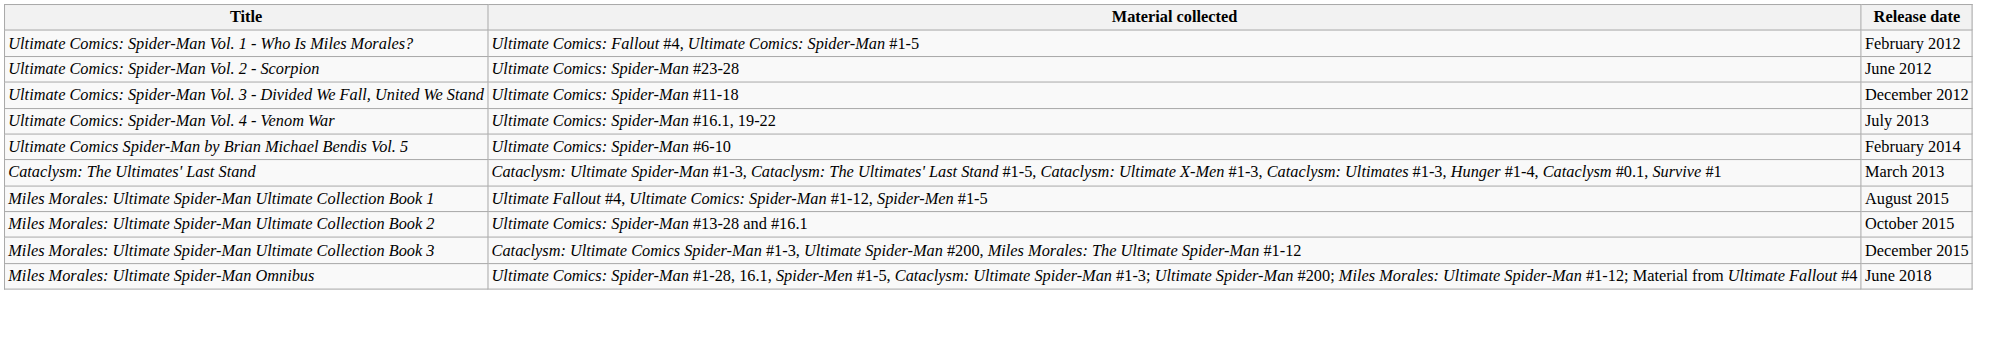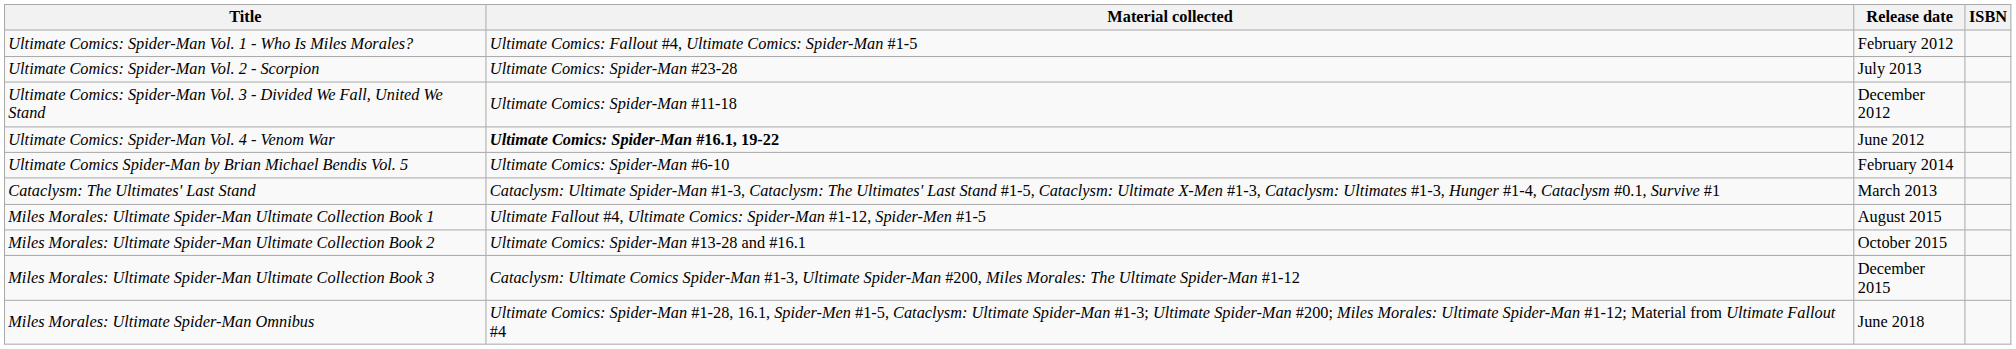 <table class="wikitable">
 <tr>
 <th>Title</th>
 <th>Material collected</th>
 <th>Release date</th>
+<th>ISBN</th>
 </tr>
 <tr>
 <td><em>Ultimate Comics: Spider-Man Vol. 1 - Who Is Miles Morales?</em></td>
 <td><em>Ultimate Comics: Fallout</em> #4, <em>Ultimate Comics: Spider-Man</em> #1-5</td>
 <td>February 2012</td>
+<td></td>
 </tr>
 <tr>
 <td><em>Ultimate Comics: Spider-Man Vol. 2 - Scorpion</em></td>
 <td><em>Ultimate Comics: Spider-Man</em> #23-28</td>
-<td>June 2012</td>
+<td>July 2013</td>
+<td></td>
 </tr>
 <tr>
 <td><em>Ultimate Comics: Spider-Man Vol. 3 - Divided We Fall, United We Stand</em></td>
 <td><em>Ultimate Comics: Spider-Man</em> #11-18</td>
 <td>December 2012</td>
+<td></td>
 </tr>
 <tr>
 <td><em>Ultimate Comics: Spider-Man Vol. 4 - Venom War</em></td>
-<td><em>Ultimate Comics: Spider-Man</em> #16.1, 19-22</td>
-<td>July 2013</td>
+<td><strong><em>Ultimate Comics: Spider-Man</em> #16.1, 19-22</strong></td>
+<td>June 2012</td>
+<td></td>
 </tr>
 <tr>
 <td><em>Ultimate Comics Spider-Man by Brian Michael Bendis Vol. 5</em></td>
 <td><em>Ultimate Comics: Spider-Man</em> #6-10</td>
 <td>February 2014</td>
+<td></td>
 </tr>
 <tr>
 <td><em>Cataclysm: The Ultimates' Last Stand</em></td>
 <td><em>Cataclysm: Ultimate Spider-Man</em> #1-3, <em>Cataclysm: The Ultimates' Last Stand</em> #1-5, <em>Cataclysm: Ultimate X-Men</em> #1-3, <em>Cataclysm: Ultimates</em> #1-3, <em>Hunger</em> #1-4, <em>Cataclysm</em> #0.1, <em>Survive</em> #1</td>
 <td>March 2013</td>
+<td></td>
 </tr>
 <tr>
 <td><em>Miles Morales: Ultimate Spider-Man Ultimate Collection Book 1</em></td>
 <td><em>Ultimate Fallout</em> #4, <em>Ultimate Comics: Spider-Man</em> #1-12, <em>Spider-Men</em> #1-5</td>
 <td>August 2015</td>
+<td></td>
 </tr>
 <tr>
 <td><em>Miles Morales: Ultimate Spider-Man Ultimate Collection Book 2</em></td>
 <td><em>Ultimate Comics: Spider-Man</em> #13-28 and #16.1</td>
 <td>October 2015</td>
+<td></td>
 </tr>
 <tr>
 <td><em>Miles Morales: Ultimate Spider-Man Ultimate Collection Book 3</em></td>
 <td><em>Cataclysm: Ultimate Comics Spider-Man</em> #1-3, <em>Ultimate Spider-Man</em> #200, <em>Miles Morales: The Ultimate Spider-Man</em> #1-12</td>
 <td>December 2015</td>
+<td></td>
 </tr>
 <tr>
 <td><em>Miles Morales: Ultimate Spider-Man Omnibus</em></td>
 <td><em>Ultimate Comics: Spider-Man</em> #1-28, 16.1, <em>Spider-Men</em> #1-5, <em>Cataclysm: Ultimate Spider-Man</em> #1-3; <em>Ultimate Spider-Man</em> #200; <em>Miles Morales: Ultimate Spider-Man</em> #1-12; Material from <em>Ultimate Fallout</em> #4</td>
 <td>June 2018</td>
+<td></td>
 </tr>
 </table>
